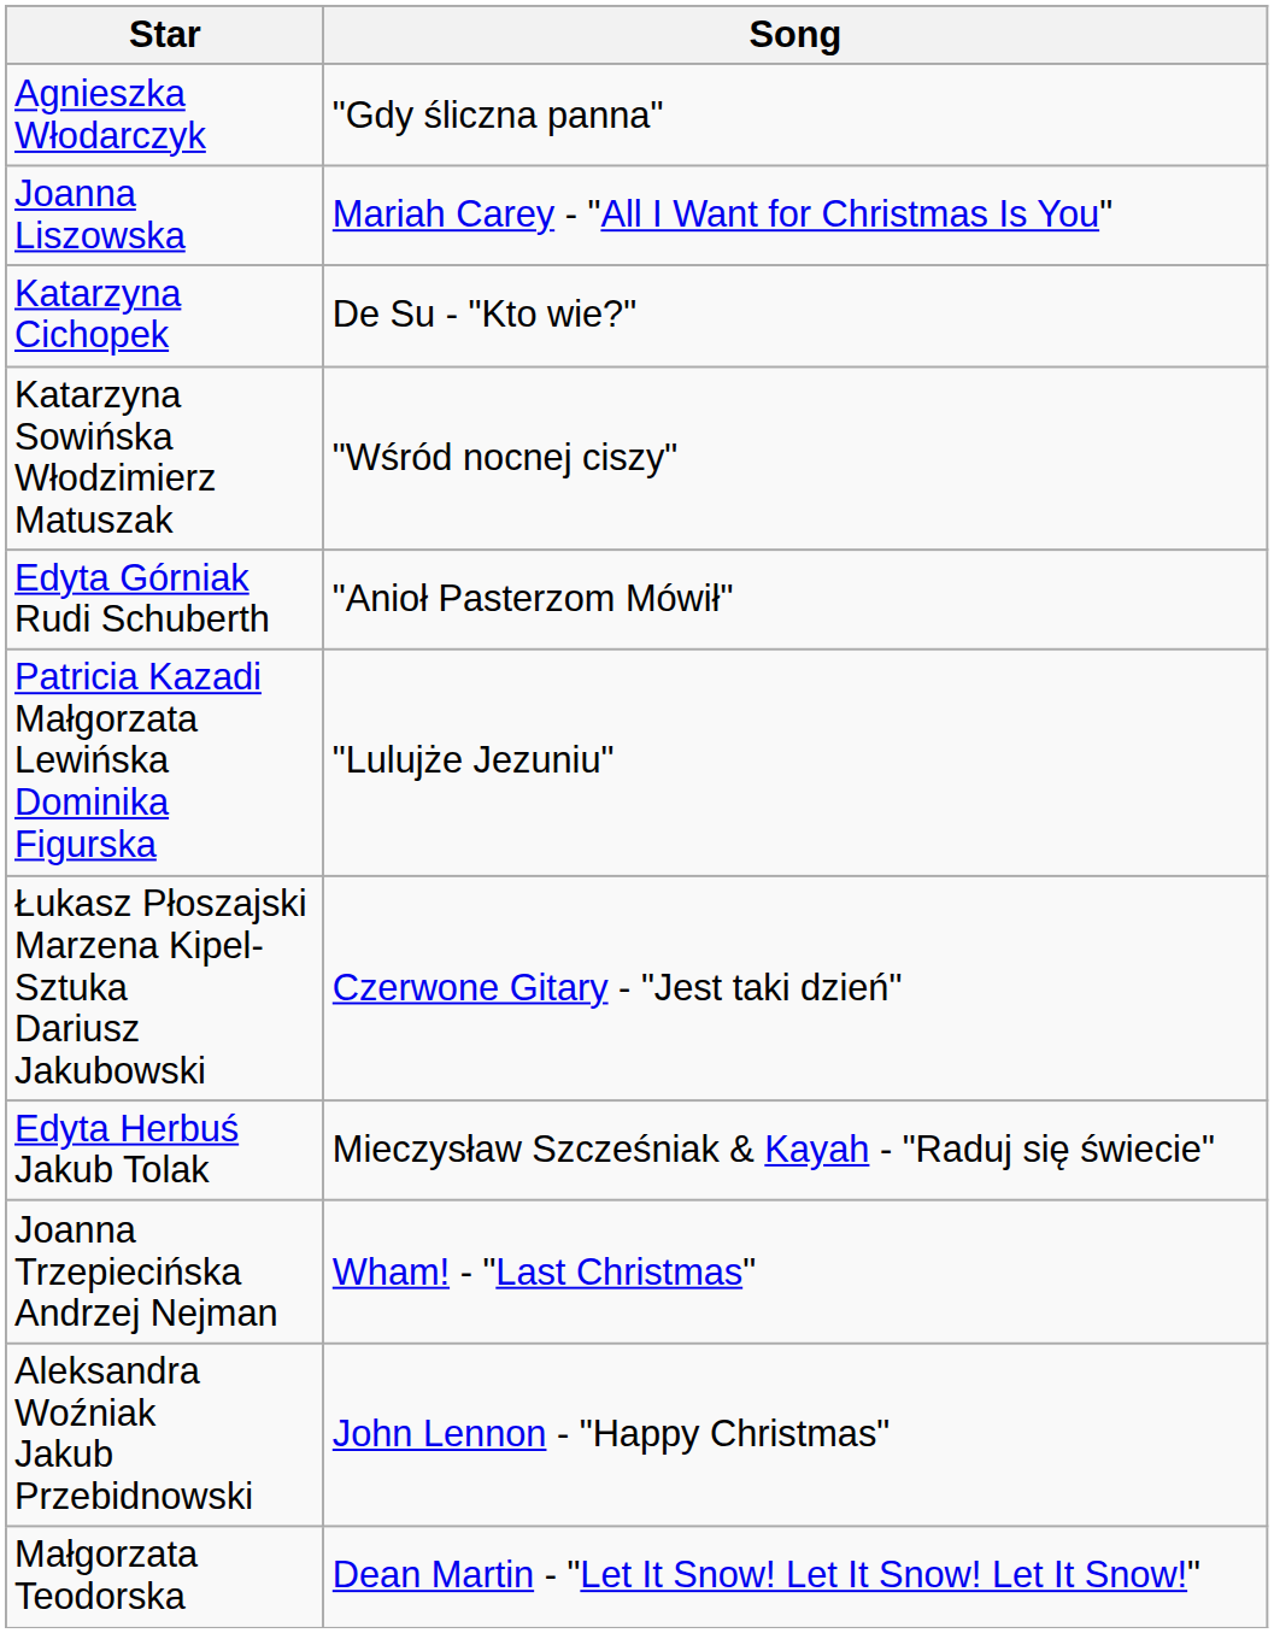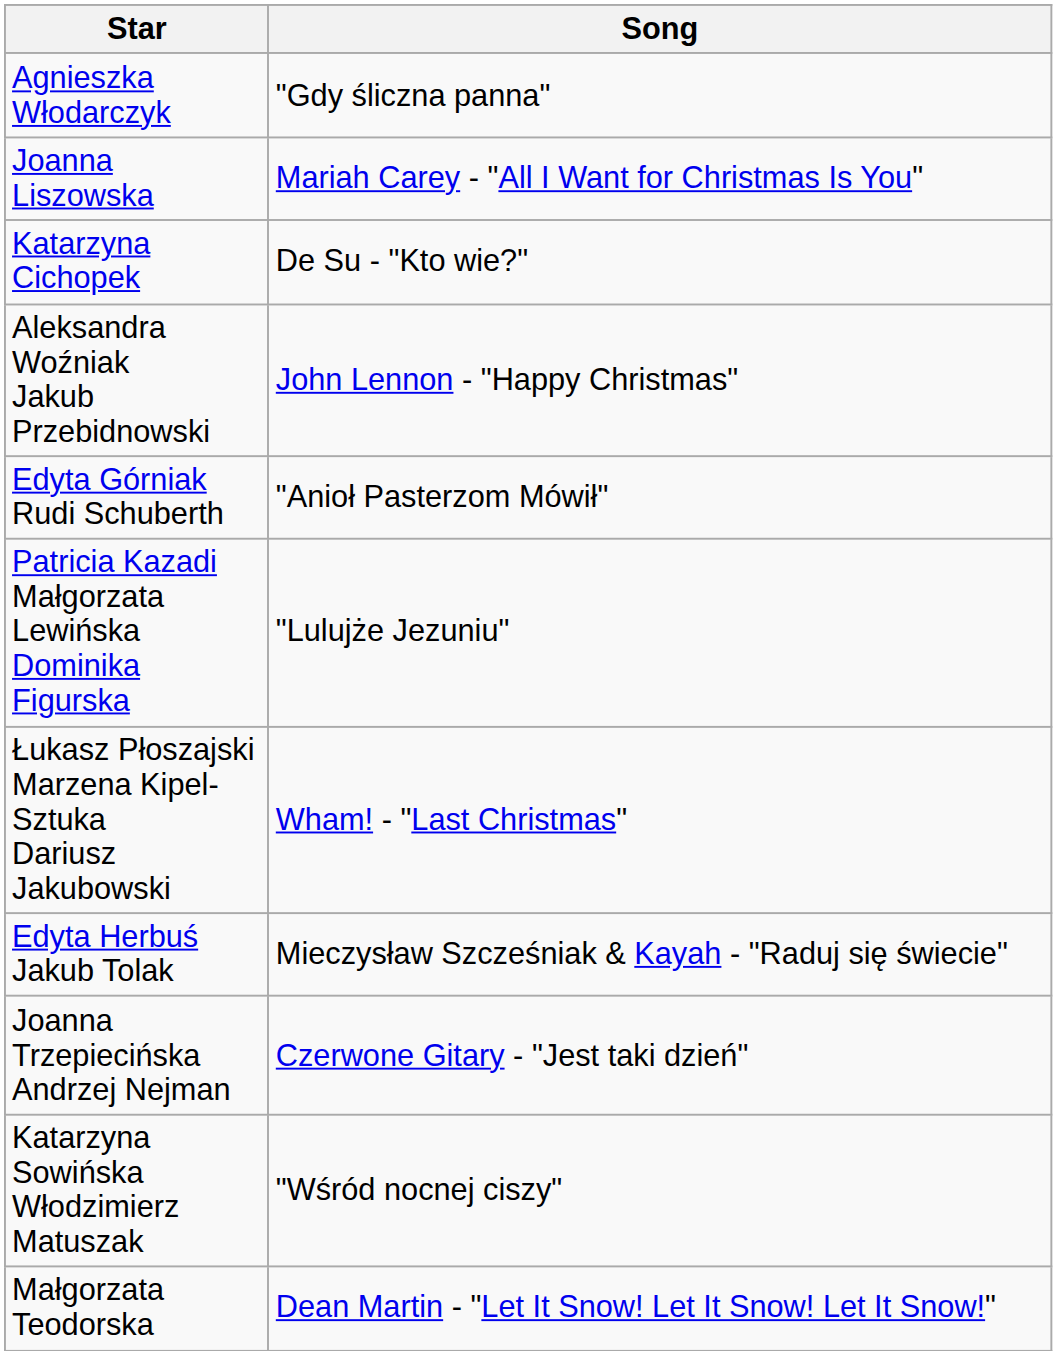 <table class="wikitable">
 <tr>
 <th style="width:130px;">Star</th>
 <th style="width:400px;">Song</th>
 </tr>
 <tr>
 <td><a href='#'>Agnieszka Włodarczyk</a></td>
 <td>"Gdy śliczna panna"</td>
 </tr>
 <tr>
 <td><a href='#'>Joanna Liszowska</a></td>
 <td><a href='#'>Mariah Carey</a> - "<a href='#'>All I Want for Christmas Is You</a>"</td>
 </tr>
 <tr>
 <td><a href='#'>Katarzyna Cichopek</a></td>
 <td>De Su - "Kto wie?"</td>
 </tr>
 <tr>
-<td>Katarzyna Sowińska <br>Włodzimierz Matuszak</td>
-<td>"Wśród nocnej ciszy"</td>
+<td>Aleksandra Woźniak <br> Jakub Przebidnowski</td>
+<td><a href='#'>John Lennon</a> - "Happy Christmas"</td>
 </tr>
 <tr>
 <td><a href='#'>Edyta Górniak</a> <br> Rudi Schuberth</td>
 <td>"Anioł Pasterzom Mówił"</td>
 </tr>
 <tr>
 <td><a href='#'>Patricia Kazadi</a> <br> Małgorzata Lewińska <br> <a href='#'>Dominika Figurska</a></td>
 <td>"Lulujże Jezuniu"</td>
 </tr>
 <tr>
 <td>Łukasz Płoszajski <br> Marzena Kipel-Sztuka <br> Dariusz Jakubowski</td>
-<td><a href='#'>Czerwone Gitary</a> - "Jest taki dzień"</td>
+<td><a href='#'>Wham!</a> - "<a href='#'>Last Christmas</a>"</td>
 </tr>
 <tr>
 <td><a href='#'>Edyta Herbuś</a> <br> Jakub Tolak</td>
 <td>Mieczysław Szcześniak & <a href='#'>Kayah</a> - "Raduj się świecie"</td>
 </tr>
 <tr>
 <td>Joanna Trzepiecińska <br> Andrzej Nejman</td>
-<td><a href='#'>Wham!</a> - "<a href='#'>Last Christmas</a>"</td>
+<td><a href='#'>Czerwone Gitary</a> - "Jest taki dzień"</td>
 </tr>
 <tr>
-<td>Aleksandra Woźniak <br> Jakub Przebidnowski</td>
-<td><a href='#'>John Lennon</a> - "Happy Christmas"</td>
+<td>Katarzyna Sowińska <br>Włodzimierz Matuszak</td>
+<td>"Wśród nocnej ciszy"</td>
 </tr>
 <tr>
 <td>Małgorzata Teodorska</td>
 <td><a href='#'>Dean Martin</a> - "<a href='#'>Let It Snow! Let It Snow! Let It Snow!</a>"</td>
 </tr>
 </table>
